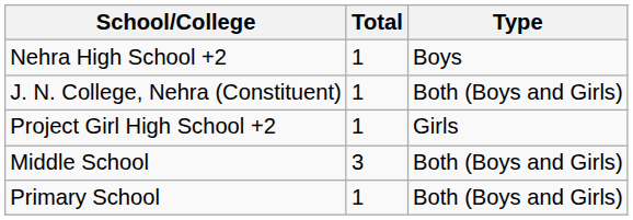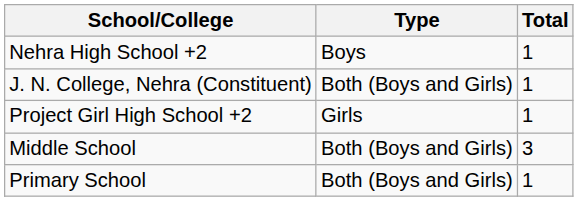 <table class="wikitable sortable">
 <tr>
 <th>School/College</th>
+<th>Type</th>
 <th>Total</th>
-<th>Type</th>
 </tr>
 <tr>
 <td>Nehra High School +2</td>
+<td>Boys</td>
 <td>1</td>
-<td>Boys</td>
 </tr>
 <tr>
 <td>J. N. College, Nehra (Constituent)</td>
+<td>Both (Boys and Girls)</td>
 <td>1</td>
-<td>Both (Boys and Girls)</td>
 </tr>
 <tr>
 <td>Project Girl High School +2</td>
+<td>Girls</td>
 <td>1</td>
-<td>Girls</td>
 </tr>
 <tr>
 <td>Middle School</td>
+<td>Both (Boys and Girls)</td>
 <td>3</td>
-<td>Both (Boys and Girls)</td>
 </tr>
 <tr>
 <td>Primary School</td>
+<td>Both (Boys and Girls)</td>
 <td>1</td>
-<td>Both (Boys and Girls)</td>
 </tr>
 </table>
